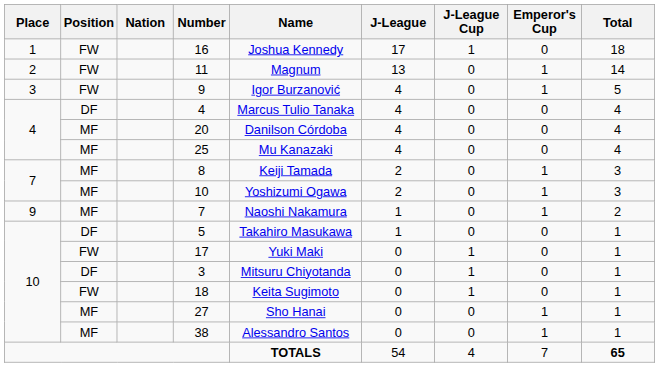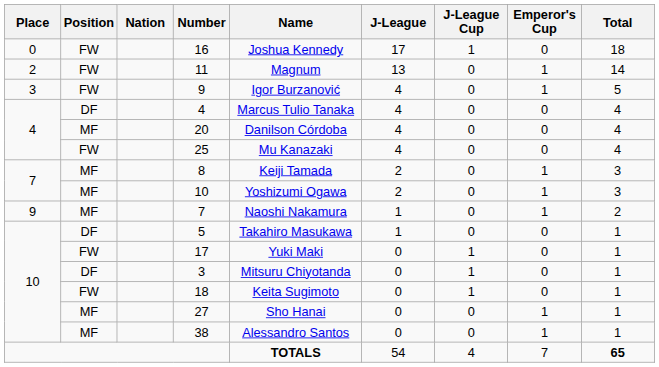 <table class="wikitable" style="font-size: 95%; text-align: center;">
 <tr>
 <th width=60>Place</th>
 <th width=60>Position</th>
 <th width=60>Nation</th>
 <th width=60>Number</th>
 <th width=150>Name</th>
 <th width=80>J-League</th>
 <th width=80>J-League Cup</th>
 <th width=80>Emperor's Cup</th>
 <th width=80>Total</th>
 </tr>
 <tr>
-<td>1</td>
+<td>0</td>
 <td>FW</td>
 <td></td>
 <td>16</td>
 <td><a href='#'>Joshua Kennedy</a></td>
 <td>17</td>
 <td>1</td>
 <td>0</td>
 <td>18</td>
 </tr>
 <tr>
 <td>2</td>
 <td>FW</td>
 <td></td>
 <td>11</td>
 <td><a href='#'>Magnum</a></td>
 <td>13</td>
 <td>0</td>
 <td>1</td>
 <td>14</td>
 </tr>
 <tr>
 <td>3</td>
 <td>FW</td>
 <td></td>
 <td>9</td>
 <td><a href='#'>Igor Burzanović</a></td>
 <td>4</td>
 <td>0</td>
 <td>1</td>
 <td>5</td>
 </tr>
 <tr>
 <td rowspan="3">4</td>
 <td>DF</td>
 <td></td>
 <td>4</td>
 <td><a href='#'>Marcus Tulio Tanaka</a></td>
 <td>4</td>
 <td>0</td>
 <td>0</td>
 <td>4</td>
 </tr>
 <tr>
 <td>MF</td>
 <td></td>
 <td>20</td>
 <td><a href='#'>Danilson Córdoba</a></td>
 <td>4</td>
 <td>0</td>
 <td>0</td>
 <td>4</td>
 </tr>
 <tr>
-<td>MF</td>
+<td>FW</td>
 <td></td>
 <td>25</td>
 <td><a href='#'>Mu Kanazaki</a></td>
 <td>4</td>
 <td>0</td>
 <td>0</td>
 <td>4</td>
 </tr>
 <tr>
 <td rowspan="2">7</td>
 <td>MF</td>
 <td></td>
 <td>8</td>
 <td><a href='#'>Keiji Tamada</a></td>
 <td>2</td>
 <td>0</td>
 <td>1</td>
 <td>3</td>
 </tr>
 <tr>
 <td>MF</td>
 <td></td>
 <td>10</td>
 <td><a href='#'>Yoshizumi Ogawa</a></td>
 <td>2</td>
 <td>0</td>
 <td>1</td>
 <td>3</td>
 </tr>
 <tr>
 <td>9</td>
 <td>MF</td>
 <td></td>
 <td>7</td>
 <td><a href='#'>Naoshi Nakamura</a></td>
 <td>1</td>
 <td>0</td>
 <td>1</td>
 <td>2</td>
 </tr>
 <tr>
 <td rowspan="6">10</td>
 <td>DF</td>
 <td></td>
 <td>5</td>
 <td><a href='#'>Takahiro Masukawa</a></td>
 <td>1</td>
 <td>0</td>
 <td>0</td>
 <td>1</td>
 </tr>
 <tr>
 <td>FW</td>
 <td></td>
 <td>17</td>
 <td><a href='#'>Yuki Maki</a></td>
 <td>0</td>
 <td>1</td>
 <td>0</td>
 <td>1</td>
 </tr>
 <tr>
 <td>DF</td>
 <td></td>
 <td>3</td>
 <td><a href='#'>Mitsuru Chiyotanda</a></td>
 <td>0</td>
 <td>1</td>
 <td>0</td>
 <td>1</td>
 </tr>
 <tr>
 <td>FW</td>
 <td></td>
 <td>18</td>
 <td><a href='#'>Keita Sugimoto</a></td>
 <td>0</td>
 <td>1</td>
 <td>0</td>
 <td>1</td>
 </tr>
 <tr>
 <td>MF</td>
 <td></td>
 <td>27</td>
 <td><a href='#'>Sho Hanai</a></td>
 <td>0</td>
 <td>0</td>
 <td>1</td>
 <td>1</td>
 </tr>
 <tr>
 <td>MF</td>
 <td></td>
 <td>38</td>
 <td><a href='#'>Alessandro Santos</a></td>
 <td>0</td>
 <td>0</td>
 <td>1</td>
 <td>1</td>
 </tr>
 <tr>
 <td colspan="4"></td>
 <td><strong>TOTALS</strong></td>
 <td>54</td>
 <td>4</td>
 <td>7</td>
 <td><strong>65</strong></td>
 </tr>
 </table>
